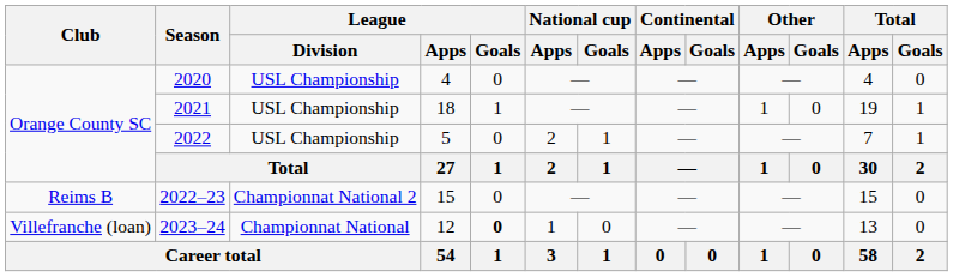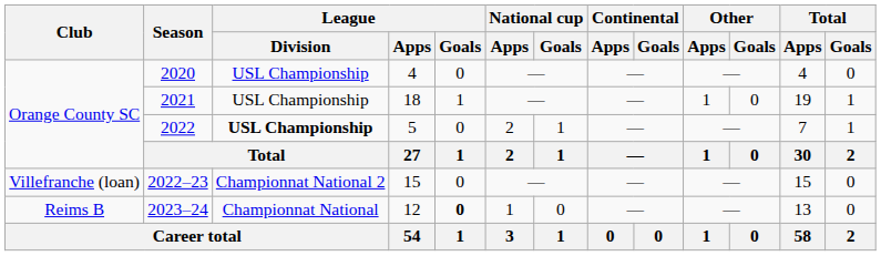 <table class=wikitable style=text-align:center>
 <tr>
 <th rowspan=2>Club</th>
 <th rowspan=2>Season</th>
 <th colspan=3>League</th>
 <th colspan=2>National cup</th>
 <th colspan=2>Continental</th>
 <th colspan=2>Other</th>
 <th colspan=2>Total</th>
 </tr>
 <tr>
 <th>Division</th>
 <th>Apps</th>
 <th>Goals</th>
 <th>Apps</th>
 <th>Goals</th>
 <th>Apps</th>
 <th>Goals</th>
 <th>Apps</th>
 <th>Goals</th>
 <th>Apps</th>
 <th>Goals</th>
 </tr>
 <tr>
 <td rowspan="4"><a href='#'>Orange County SC</a></td>
 <td><a href='#'>2020</a></td>
 <td><a href='#'>USL Championship</a></td>
 <td>4</td>
 <td>0</td>
 <td colspan="2">—</td>
 <td colspan="2">—</td>
 <td colspan="2">—</td>
 <td>4</td>
 <td>0</td>
 </tr>
 <tr>
 <td><a href='#'>2021</a></td>
 <td>USL Championship</td>
 <td>18</td>
 <td>1</td>
 <td colspan="2">—</td>
 <td colspan="2">—</td>
 <td>1</td>
 <td>0</td>
 <td>19</td>
 <td>1</td>
 </tr>
 <tr>
 <td><a href='#'>2022</a></td>
-<td>USL Championship</td>
+<td><strong>USL Championship</strong></td>
 <td>5</td>
 <td>0</td>
 <td>2</td>
 <td>1</td>
 <td colspan="2">—</td>
 <td colspan="2">—</td>
 <td>7</td>
 <td>1</td>
 </tr>
 <tr>
 <th colspan="2">Total</th>
 <th>27</th>
 <th>1</th>
 <th>2</th>
 <th>1</th>
 <th colspan="2">—</th>
 <th>1</th>
 <th>0</th>
 <th>30</th>
 <th>2</th>
 </tr>
 <tr>
-<td><a href='#'>Reims B</a></td>
+<td><a href='#'>Villefranche</a> (loan)</td>
 <td><a href='#'>2022–23</a></td>
 <td><a href='#'>Championnat National 2</a></td>
 <td>15</td>
 <td>0</td>
 <td colspan="2">—</td>
 <td colspan="2">—</td>
 <td colspan="2">—</td>
 <td>15</td>
 <td>0</td>
 </tr>
 <tr>
-<td><a href='#'>Villefranche</a> (loan)</td>
+<td><a href='#'>Reims B</a></td>
 <td><a href='#'>2023–24</a></td>
 <td><a href='#'>Championnat National</a></td>
 <td>12</td>
 <td><strong>0</strong></td>
 <td>1</td>
 <td>0</td>
 <td colspan="2">—</td>
 <td colspan="2">—</td>
 <td>13</td>
 <td>0</td>
 </tr>
 <tr>
 <th colspan="3">Career total</th>
 <th>54</th>
 <th>1</th>
 <th>3</th>
 <th>1</th>
 <th>0</th>
 <th>0</th>
 <th>1</th>
 <th>0</th>
 <th>58</th>
 <th>2</th>
 </tr>
 </table>
